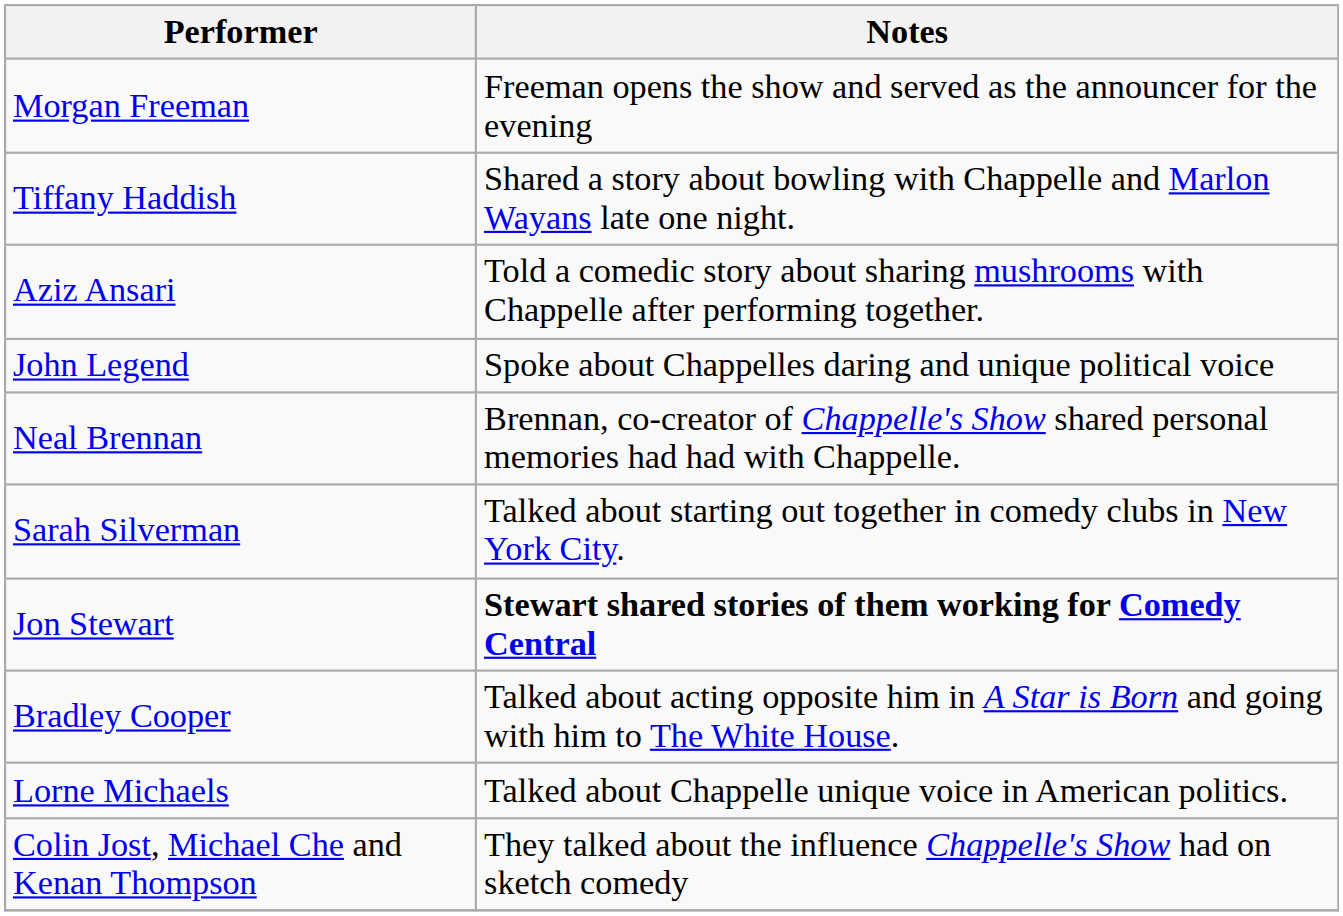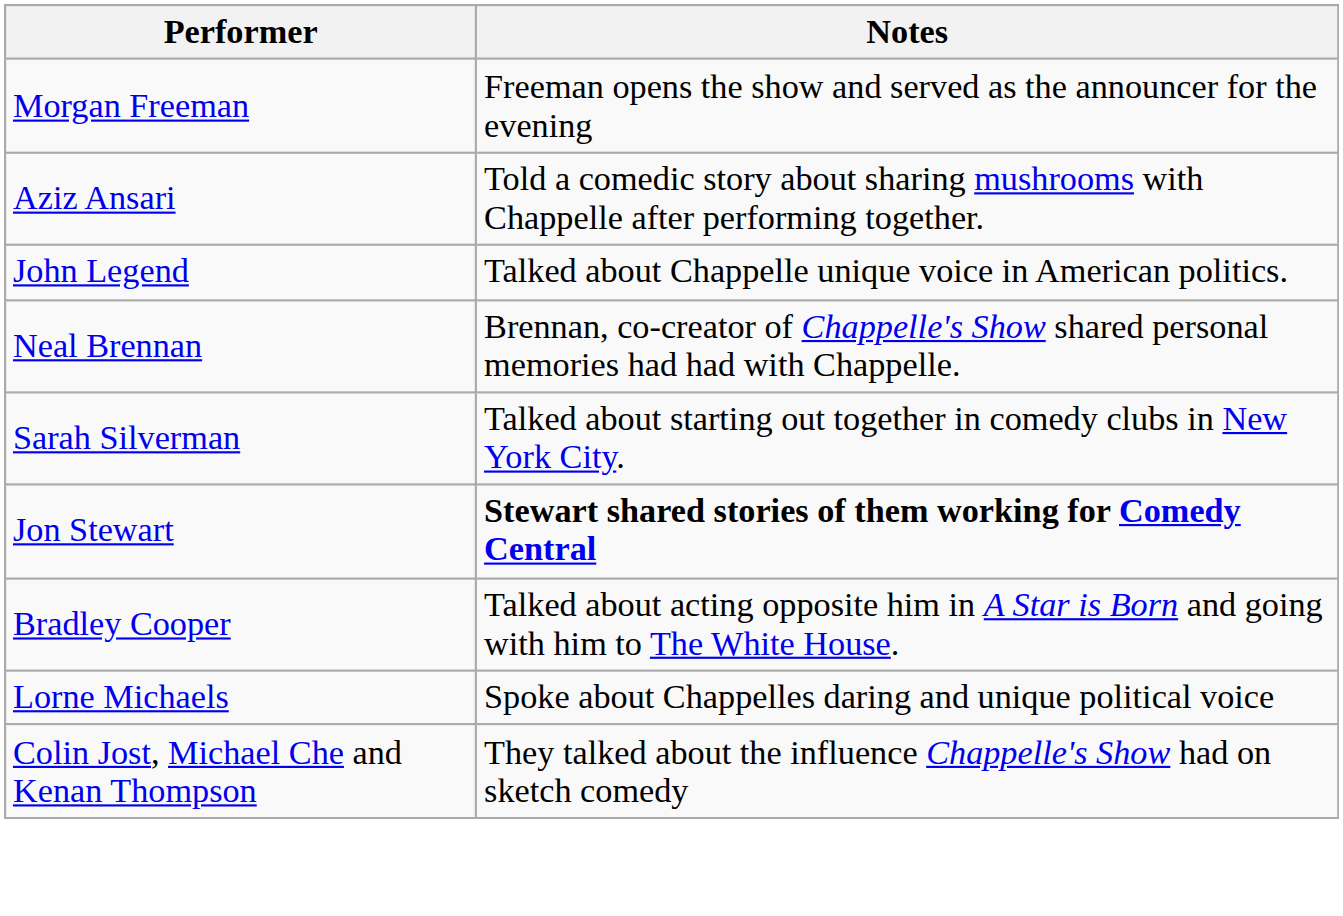 <table class="wikitable plainrowheaders sortable" style="margin-right: 0;">
 <tr>
 <th scope="col">Performer</th>
 <th scope="col" class="unsortable">Notes</th>
 </tr>
 <tr>
 <td><a href='#'>Morgan Freeman</a></td>
 <td>Freeman opens the show and served as the announcer for the evening</td>
 </tr>
 <tr>
-<td><a href='#'>Tiffany Haddish</a></td>
-<td>Shared a story about bowling with Chappelle and <a href='#'>Marlon Wayans</a> late one night.</td>
-</tr>
-<tr>
 <td><a href='#'>Aziz Ansari</a></td>
 <td>Told a comedic story about sharing <a href='#'>mushrooms</a> with Chappelle after performing together.</td>
 </tr>
 <tr>
 <td><a href='#'>John Legend</a></td>
-<td>Spoke about Chappelles daring and unique political voice</td>
+<td>Talked about Chappelle unique voice in American politics.</td>
 </tr>
 <tr>
 <td><a href='#'>Neal Brennan</a></td>
 <td>Brennan, co-creator of <em><a href='#'>Chappelle's Show</a></em> shared personal memories had had with Chappelle.</td>
 </tr>
 <tr>
 <td><a href='#'>Sarah Silverman</a></td>
 <td>Talked about starting out together in comedy clubs in <a href='#'>New York City</a>.</td>
 </tr>
 <tr>
 <td><a href='#'>Jon Stewart</a></td>
 <td><strong>Stewart shared stories of them working for <a href='#'>Comedy Central</a></strong></td>
 </tr>
 <tr>
 <td><a href='#'>Bradley Cooper</a></td>
 <td>Talked about acting opposite him in <em><a href='#'>A Star is Born</a></em> and going with him to <a href='#'>The White House</a>.</td>
 </tr>
 <tr>
 <td><a href='#'>Lorne Michaels</a></td>
-<td>Talked about Chappelle unique voice in American politics.</td>
+<td>Spoke about Chappelles daring and unique political voice</td>
 </tr>
 <tr>
 <td><a href='#'>Colin Jost</a>, <a href='#'>Michael Che</a> and <a href='#'>Kenan Thompson</a></td>
 <td>They talked about the influence <em><a href='#'>Chappelle's Show</a></em> had on sketch comedy</td>
 </tr>
 <tr>
 </tr>
 </table>
